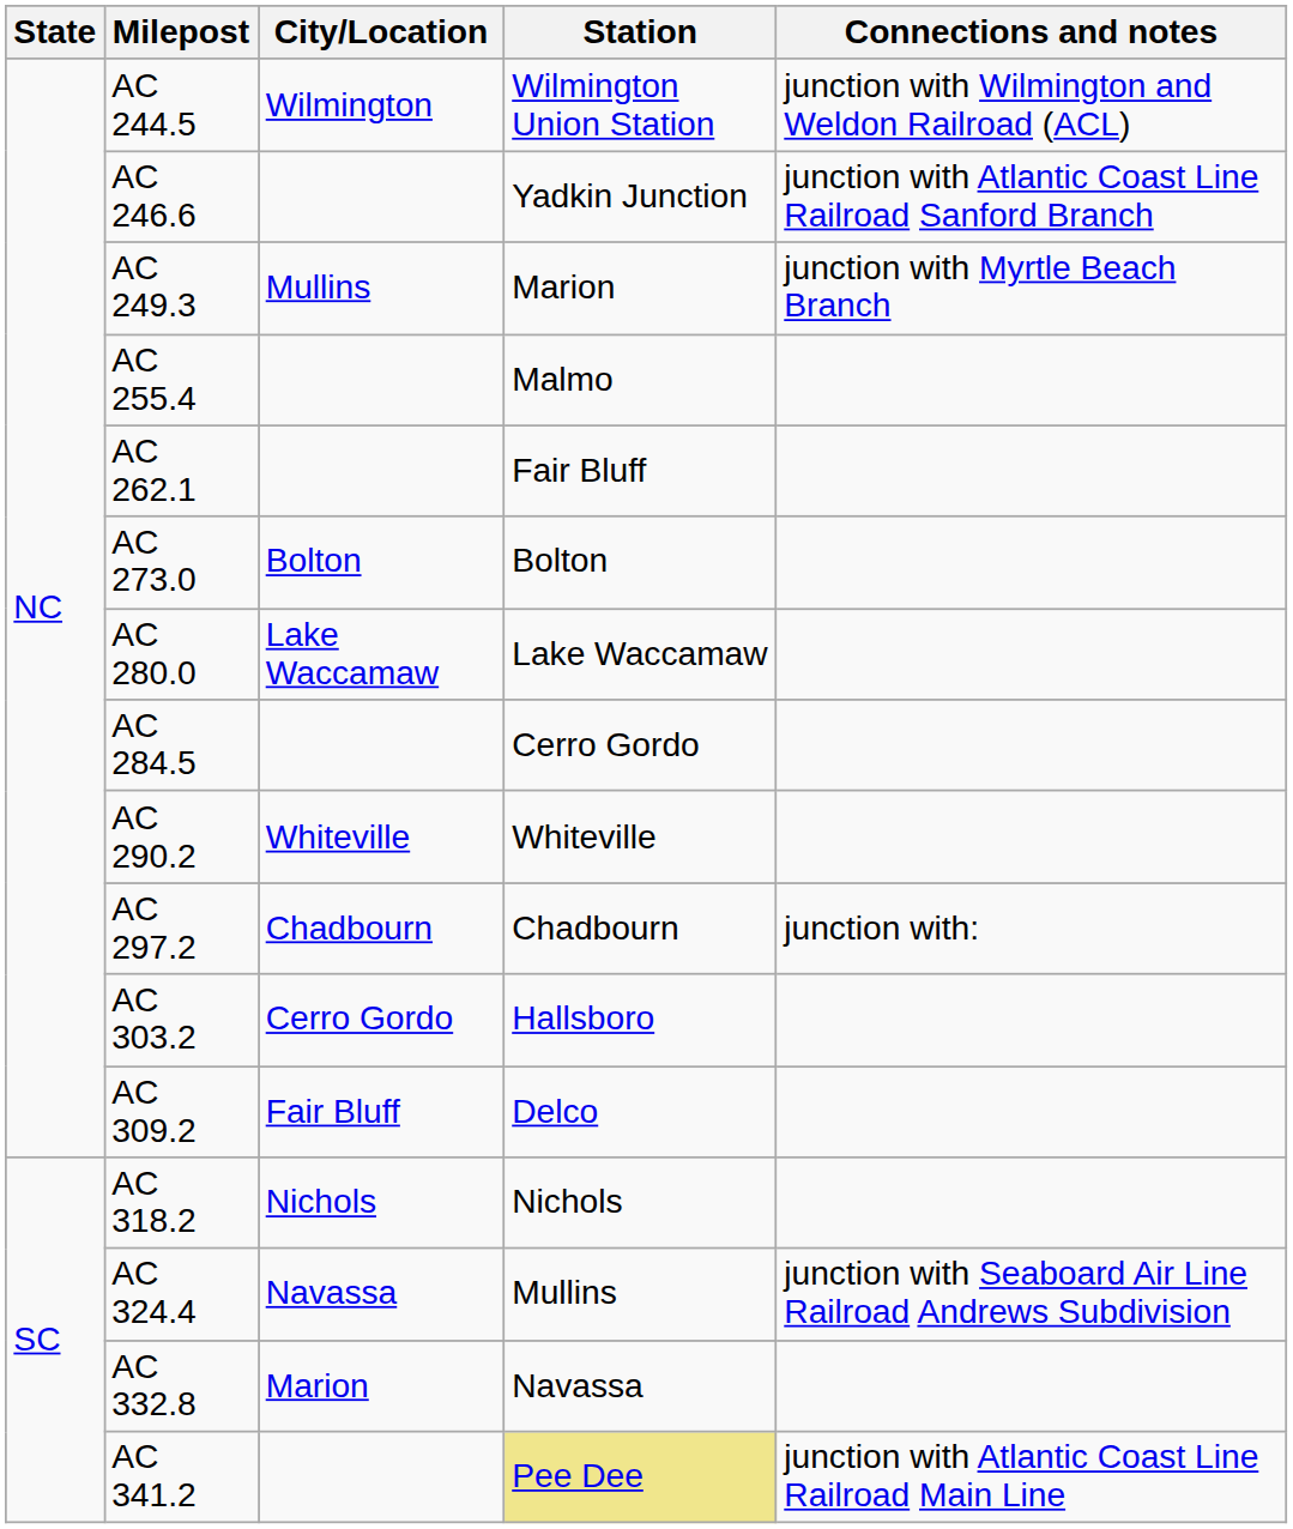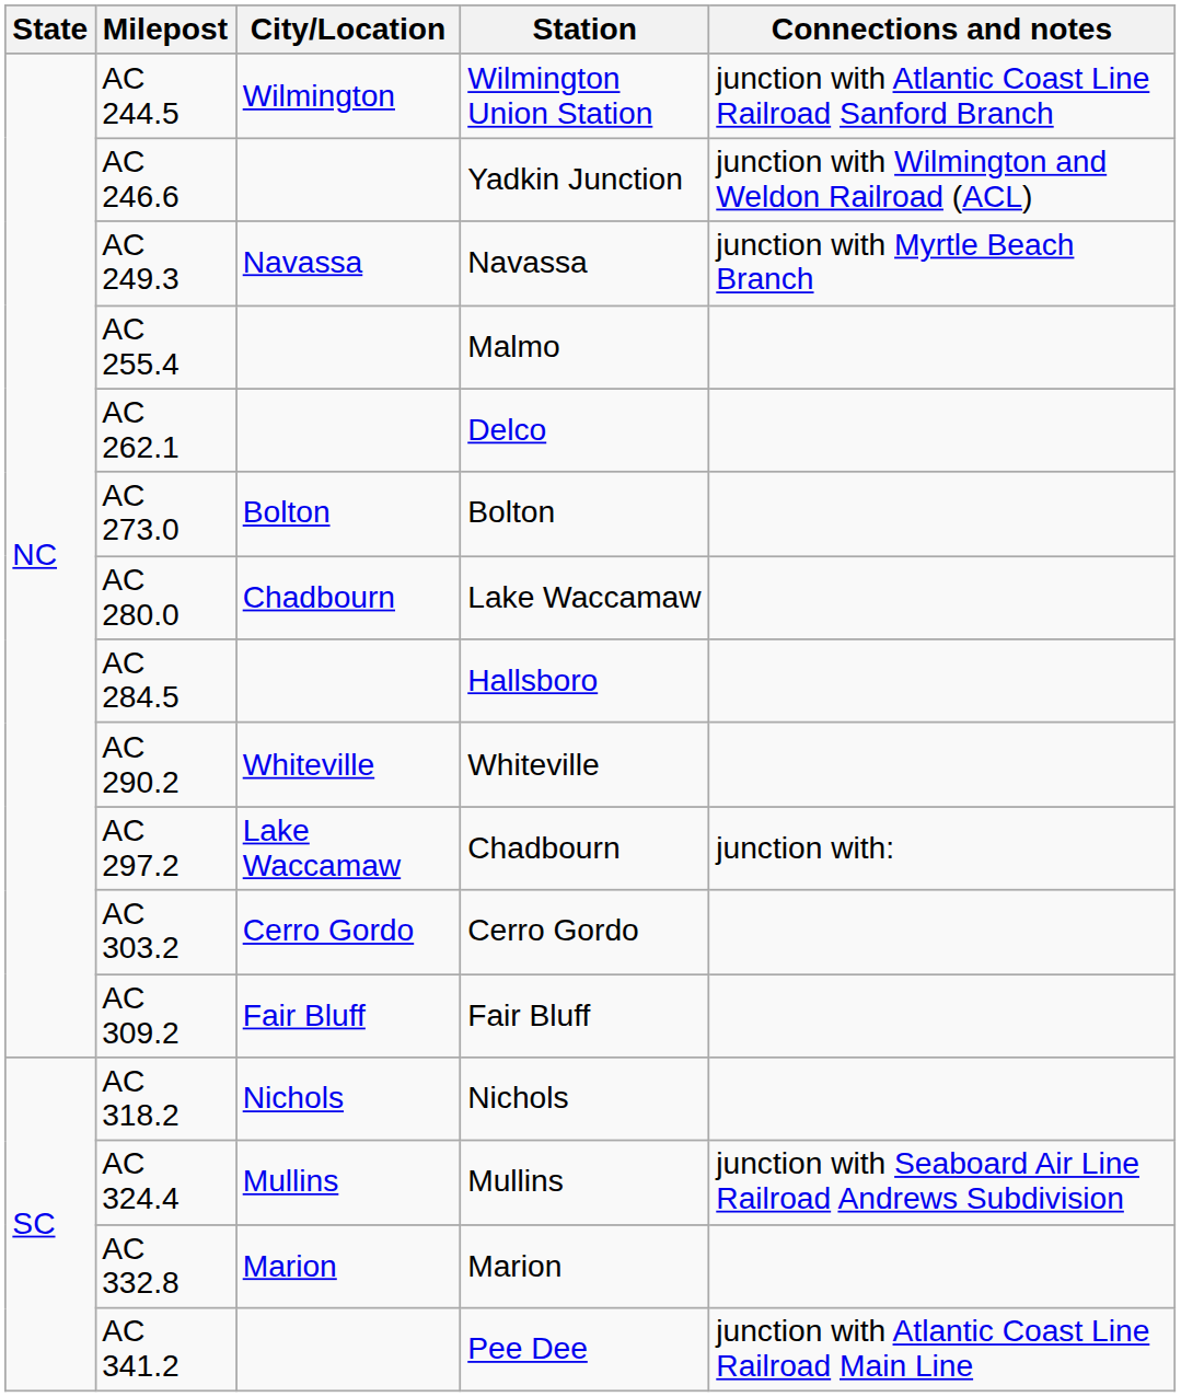 <table class="wikitable">
 <tr>
 <th>State</th>
 <th>Milepost</th>
 <th>City/Location</th>
 <th>Station</th>
 <th>Connections and notes</th>
 </tr>
 <tr>
 <td ! rowspan="12"><a href='#'>NC</a></td>
 <td>AC 244.5</td>
 <td><a href='#'>Wilmington</a></td>
 <td><a href='#'>Wilmington Union Station</a></td>
-<td>junction with <a href='#'>Wilmington and Weldon Railroad</a> (<a href='#'>ACL</a>)</td>
+<td>junction with <a href='#'>Atlantic Coast Line Railroad</a> <a href='#'>Sanford Branch</a></td>
 </tr>
 <tr>
 <td>AC 246.6</td>
 <td></td>
 <td>Yadkin Junction</td>
-<td>junction with <a href='#'>Atlantic Coast Line Railroad</a> <a href='#'>Sanford Branch</a></td>
+<td>junction with <a href='#'>Wilmington and Weldon Railroad</a> (<a href='#'>ACL</a>)</td>
 </tr>
 <tr>
 <td>AC 249.3</td>
-<td><a href='#'>Mullins</a></td>
-<td>Marion</td>
+<td><a href='#'>Navassa</a></td>
+<td>Navassa</td>
 <td>junction with <a href='#'>Myrtle Beach Branch</a></td>
 </tr>
 <tr>
 <td>AC 255.4</td>
 <td></td>
 <td>Malmo</td>
 <td></td>
 </tr>
 <tr>
 <td>AC 262.1</td>
 <td></td>
-<td>Fair Bluff</td>
+<td><a href='#'>Delco</a></td>
 <td></td>
 </tr>
 <tr>
 <td>AC 273.0</td>
 <td><a href='#'>Bolton</a></td>
 <td>Bolton</td>
 <td></td>
 </tr>
 <tr>
 <td>AC 280.0</td>
-<td><a href='#'>Lake Waccamaw</a></td>
+<td><a href='#'>Chadbourn</a></td>
 <td>Lake Waccamaw</td>
 <td></td>
 </tr>
 <tr>
 <td>AC 284.5</td>
 <td></td>
-<td>Cerro Gordo</td>
+<td><a href='#'>Hallsboro</a></td>
 <td></td>
 </tr>
 <tr>
 <td>AC 290.2</td>
 <td><a href='#'>Whiteville</a></td>
 <td>Whiteville</td>
 <td></td>
 </tr>
 <tr>
 <td>AC 297.2</td>
-<td><a href='#'>Chadbourn</a></td>
+<td><a href='#'>Lake Waccamaw</a></td>
 <td>Chadbourn</td>
 <td>junction with:</td>
 </tr>
 <tr>
 <td>AC 303.2</td>
 <td><a href='#'>Cerro Gordo</a></td>
-<td><a href='#'>Hallsboro</a></td>
+<td>Cerro Gordo</td>
 <td></td>
 </tr>
 <tr>
 <td>AC 309.2</td>
 <td><a href='#'>Fair Bluff</a></td>
-<td><a href='#'>Delco</a></td>
+<td>Fair Bluff</td>
 <td></td>
 </tr>
 <tr>
 <td ! rowspan="15"><a href='#'>SC</a></td>
 <td>AC 318.2</td>
 <td><a href='#'>Nichols</a></td>
 <td>Nichols</td>
 <td></td>
 </tr>
 <tr>
 <td>AC 324.4</td>
-<td><a href='#'>Navassa</a></td>
+<td><a href='#'>Mullins</a></td>
 <td>Mullins</td>
 <td>junction with <a href='#'>Seaboard Air Line Railroad</a> <a href='#'>Andrews Subdivision</a></td>
 </tr>
 <tr>
 <td>AC 332.8</td>
 <td><a href='#'>Marion</a></td>
-<td>Navassa</td>
+<td>Marion</td>
 <td></td>
 </tr>
 <tr>
 <td>AC 341.2</td>
 <td></td>
-<td style="background: khaki;"><a href='#'>Pee Dee</a></td>
+<td><a href='#'>Pee Dee</a></td>
 <td>junction with <a href='#'>Atlantic Coast Line Railroad</a> <a href='#'>Main Line</a></td>
 </tr>
 </table>
